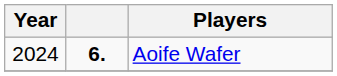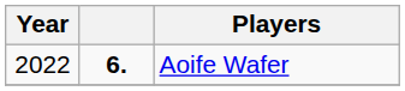 <table class="wikitable">
 <tr>
 <th width=40>Year</th>
 <th width=40></th>
 <th width=150>Players</th>
 </tr>
 <tr>
-<td align=center>2024</td>
+<td align=center>2022</td>
 <td align=center><strong>6.</strong></td>
 <td><a href='#'>Aoife Wafer</a></td>
 </tr>
 <tr>
 </tr>
 </table>
